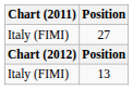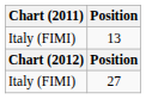 <table class="wikitable">
 <tr>
 <th>Chart (2011)</th>
 <th>Position</th>
 </tr>
 <tr>
 <td>Italy (FIMI)</td>
-<td align="center">27</td>
+<td align="center">13</td>
 </tr>
 <tr>
 <th>Chart (2012)</th>
 <th>Position</th>
 </tr>
 <tr>
 <td>Italy (FIMI)</td>
-<td align="center">13</td>
+<td align="center">27</td>
 </tr>
 </table>
